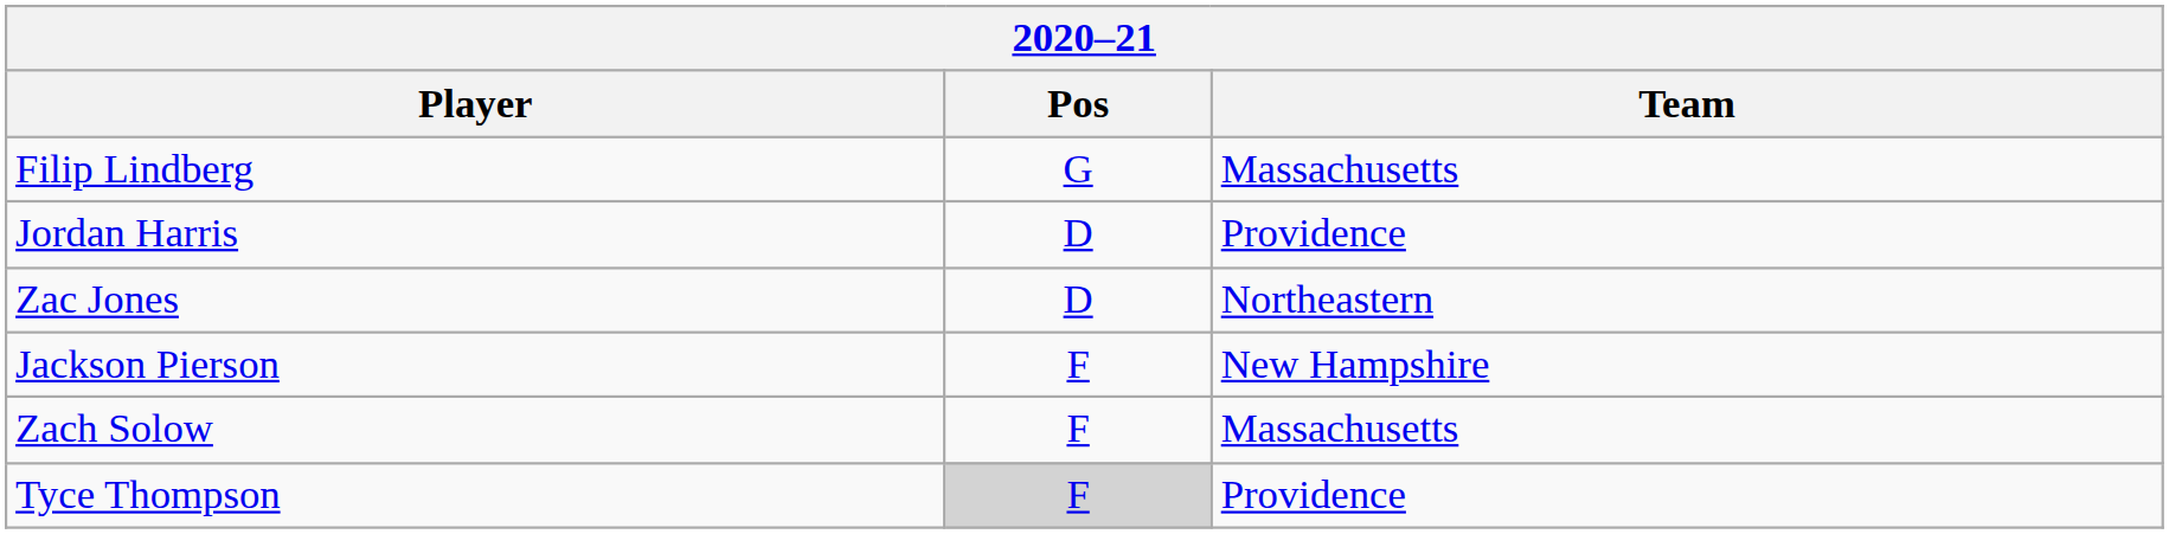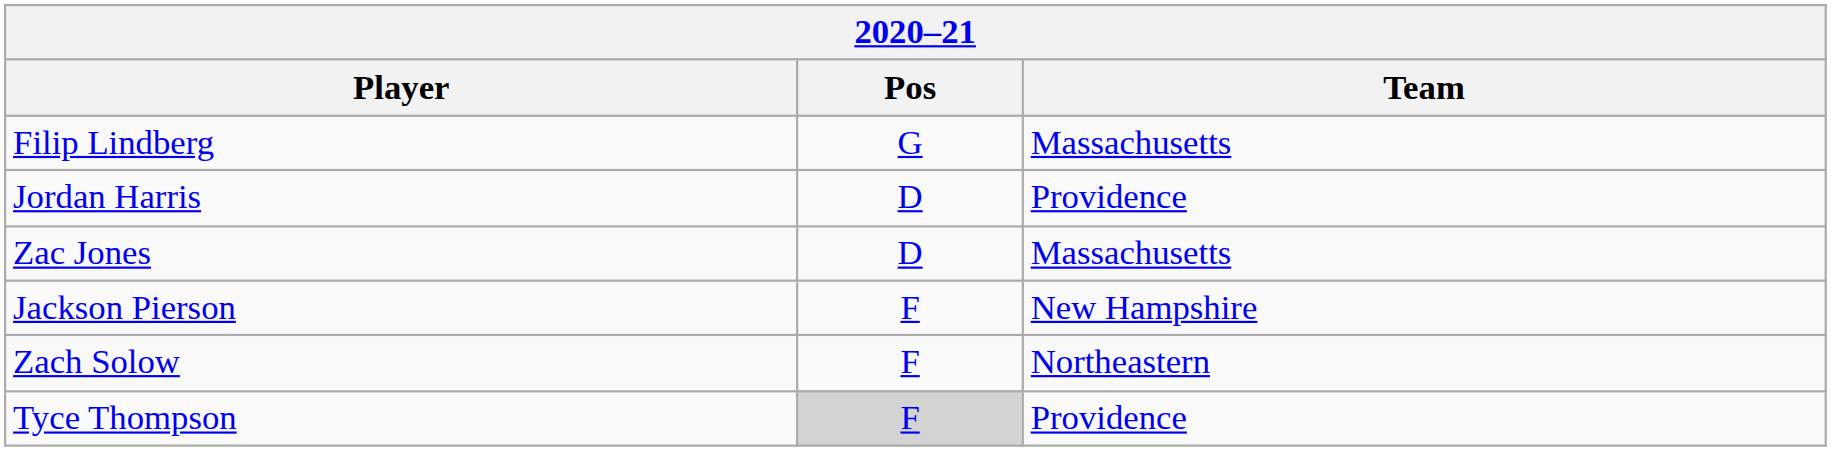 <table class="wikitable" width=95%>
 <tr>
 <th colspan=3><a href='#'>2020–21</a></th>
 </tr>
 <tr>
 <th>Player</th>
 <th>Pos</th>
 <th>Team</th>
 </tr>
 <tr>
 <td><a href='#'>Filip Lindberg</a></td>
 <td align=center><a href='#'>G</a></td>
 <td><a href='#'>Massachusetts</a></td>
 </tr>
 <tr>
 <td><a href='#'>Jordan Harris</a></td>
 <td align=center><a href='#'>D</a></td>
 <td><a href='#'>Providence</a></td>
 </tr>
 <tr>
 <td><a href='#'>Zac Jones</a></td>
 <td align=center><a href='#'>D</a></td>
-<td><a href='#'>Northeastern</a></td>
+<td><a href='#'>Massachusetts</a></td>
 </tr>
 <tr>
 <td><a href='#'>Jackson Pierson</a></td>
 <td align=center><a href='#'>F</a></td>
 <td><a href='#'>New Hampshire</a></td>
 </tr>
 <tr>
 <td><a href='#'>Zach Solow</a></td>
 <td align=center><a href='#'>F</a></td>
-<td><a href='#'>Massachusetts</a></td>
+<td><a href='#'>Northeastern</a></td>
 </tr>
 <tr>
 <td><a href='#'>Tyce Thompson</a></td>
 <td align=center style="background: lightgrey;"><a href='#'>F</a></td>
 <td><a href='#'>Providence</a></td>
 </tr>
 </table>
